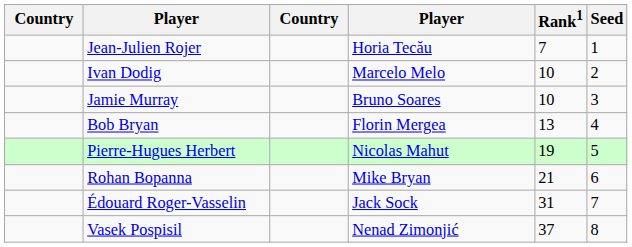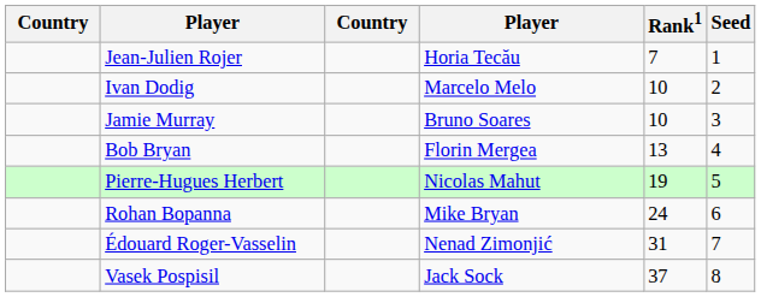 <table class="sortable wikitable">
 <tr>
 <th width="70">Country</th>
 <th width="175">Player</th>
 <th width="70">Country</th>
 <th width="175">Player</th>
 <th>Rank<sup>1</sup></th>
 <th>Seed</th>
 </tr>
 <tr>
 <td></td>
 <td><a href='#'>Jean-Julien Rojer</a></td>
 <td></td>
 <td><a href='#'>Horia Tecău</a></td>
 <td>7</td>
 <td>1</td>
 </tr>
 <tr>
 <td></td>
 <td><a href='#'>Ivan Dodig</a></td>
 <td></td>
 <td><a href='#'>Marcelo Melo</a></td>
 <td>10</td>
 <td>2</td>
 </tr>
 <tr>
 <td></td>
 <td><a href='#'>Jamie Murray</a></td>
 <td></td>
 <td><a href='#'>Bruno Soares</a></td>
 <td>10</td>
 <td>3</td>
 </tr>
 <tr>
 <td></td>
 <td><a href='#'>Bob Bryan</a></td>
 <td></td>
 <td><a href='#'>Florin Mergea</a></td>
 <td>13</td>
 <td>4</td>
 </tr>
 <tr style="background:#cfc;">
 <td></td>
 <td><a href='#'>Pierre-Hugues Herbert</a></td>
 <td></td>
 <td><a href='#'>Nicolas Mahut</a></td>
 <td>19</td>
 <td>5</td>
 </tr>
 <tr>
 <td></td>
 <td><a href='#'>Rohan Bopanna</a></td>
 <td></td>
 <td><a href='#'>Mike Bryan</a></td>
-<td>21</td>
+<td>24</td>
 <td>6</td>
 </tr>
 <tr>
 <td></td>
 <td><a href='#'>Édouard Roger-Vasselin</a></td>
 <td></td>
-<td><a href='#'>Jack Sock</a></td>
+<td><a href='#'>Nenad Zimonjić</a></td>
 <td>31</td>
 <td>7</td>
 </tr>
 <tr>
 <td></td>
 <td><a href='#'>Vasek Pospisil</a></td>
 <td></td>
-<td><a href='#'>Nenad Zimonjić</a></td>
+<td><a href='#'>Jack Sock</a></td>
 <td>37</td>
 <td>8</td>
 </tr>
 </table>
